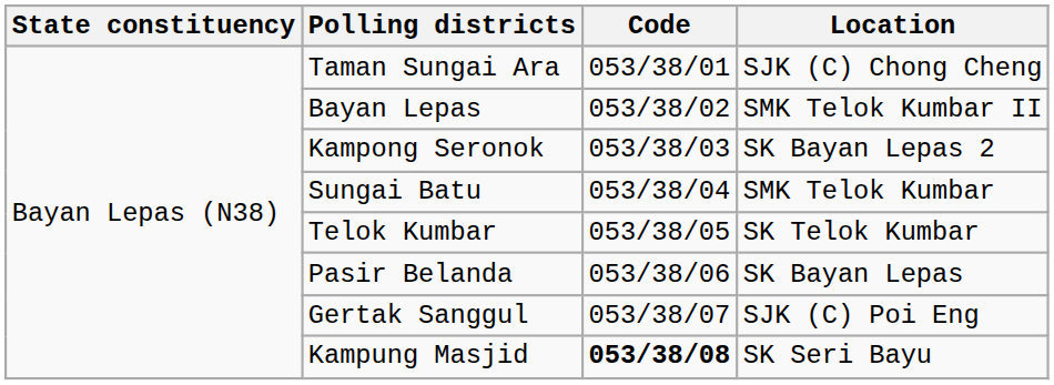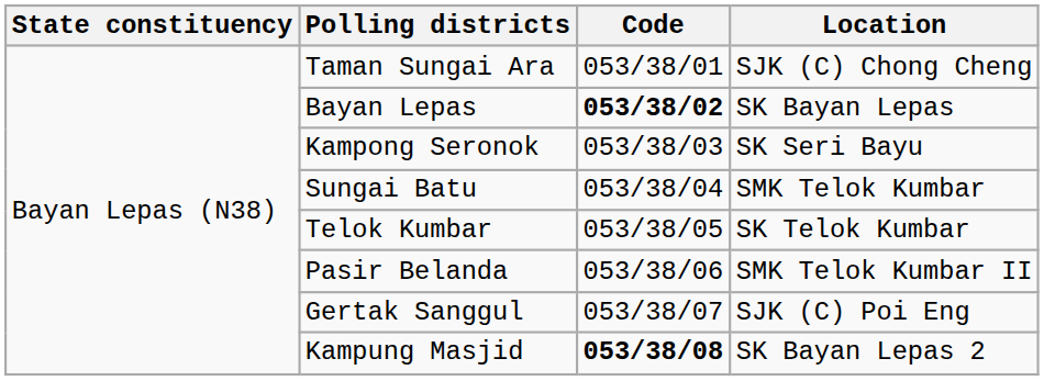 <table class="wikitable sortable mw-collapsible" style="white-space:nowrap;font-size:85%">
 <tr>
 <th>State constituency</th>
 <th>Polling districts</th>
 <th>Code</th>
 <th>Location</th>
 </tr>
 <tr>
 <td rowspan="8">Bayan Lepas (N38)</td>
 <td>Taman Sungai Ara</td>
 <td>053/38/01</td>
 <td>SJK (C) Chong Cheng</td>
 </tr>
 <tr>
 <td>Bayan Lepas</td>
-<td>053/38/02</td>
-<td>SMK Telok Kumbar II</td>
+<td><strong>053/38/02</strong></td>
+<td>SK Bayan Lepas</td>
 </tr>
 <tr>
 <td>Kampong Seronok</td>
 <td>053/38/03</td>
-<td>SK Bayan Lepas 2</td>
+<td>SK Seri Bayu</td>
 </tr>
 <tr>
 <td>Sungai Batu</td>
 <td>053/38/04</td>
 <td>SMK Telok Kumbar</td>
 </tr>
 <tr>
 <td>Telok Kumbar</td>
 <td>053/38/05</td>
 <td>SK Telok Kumbar</td>
 </tr>
 <tr>
 <td>Pasir Belanda</td>
 <td>053/38/06</td>
-<td>SK Bayan Lepas</td>
+<td>SMK Telok Kumbar II</td>
 </tr>
 <tr>
 <td>Gertak Sanggul</td>
 <td>053/38/07</td>
 <td>SJK (C) Poi Eng</td>
 </tr>
 <tr>
 <td>Kampung Masjid</td>
 <td><strong>053/38/08</strong></td>
-<td>SK Seri Bayu</td>
+<td>SK Bayan Lepas 2</td>
 </tr>
 </table>
